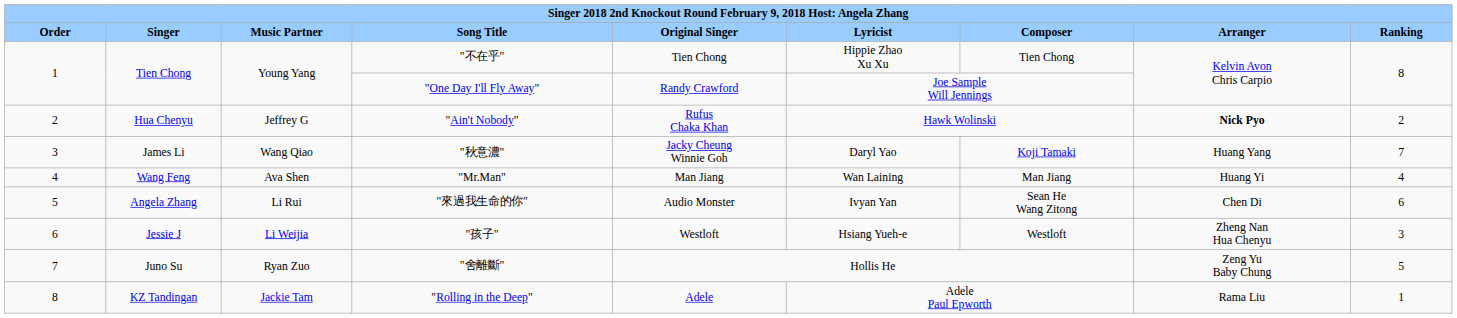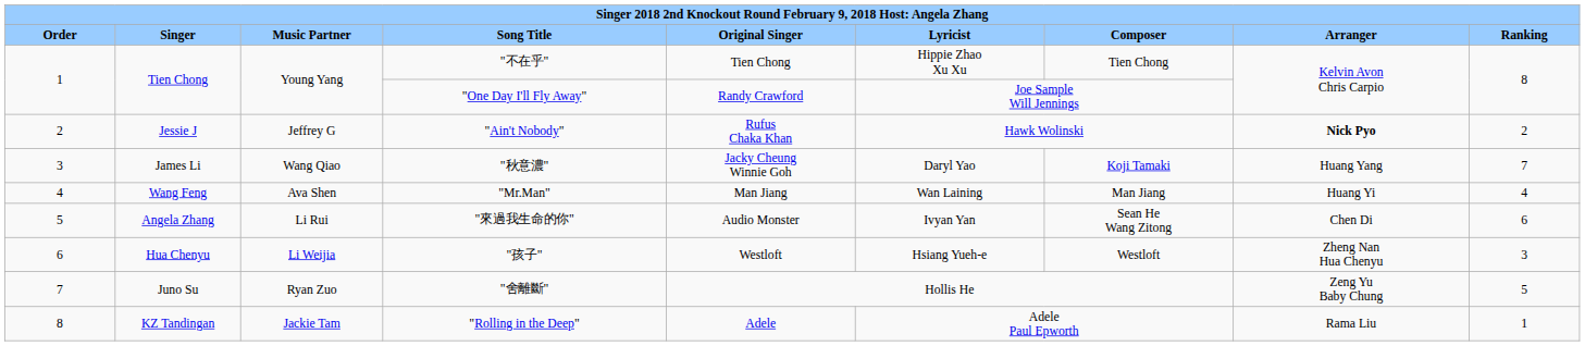 <table class="wikitable sortable mw-collapsible" width="100%" style="text-align:center">
 <tr align=center style="background:#99CCFF">
 <td colspan="9"><div><strong>Singer 2018 2nd Knockout Round February 9, 2018 Host: Angela Zhang</strong></div></td>
 </tr>
 <tr style="background:#99CCFF">
 <td style="width:7%"><strong>Order</strong></td>
 <td style="width:8%"><strong>Singer</strong></td>
 <td style="width:9%"><strong>Music Partner</strong></td>
 <td style="width:18%"><strong>Song Title</strong></td>
 <td style="width:12%"><strong>Original Singer</strong></td>
 <td style="width:12% "><strong>Lyricist</strong></td>
 <td style="width:12%"><strong>Composer</strong></td>
 <td style="width:15%"><strong>Arranger</strong></td>
 <td style="width:7%"><strong>Ranking</strong></td>
 </tr>
 <tr>
 <td rowspan="2">1</td>
 <td rowspan="2"><a href='#'>Tien Chong</a></td>
 <td rowspan="2">Young Yang</td>
 <td>"不在乎"</td>
 <td>Tien Chong</td>
 <td>Hippie Zhao<br>Xu Xu</td>
 <td>Tien Chong</td>
 <td rowspan="2"><a href='#'>Kelvin Avon</a><br> Chris Carpio</td>
 <td rowspan="2">8</td>
 </tr>
 <tr>
 <td>"<a href='#'>One Day I'll Fly Away</a>"</td>
 <td><a href='#'>Randy Crawford</a></td>
 <td colspan="2"><a href='#'>Joe Sample</a><br><a href='#'>Will Jennings</a></td>
 </tr>
 <tr>
 <td>2</td>
-<td><a href='#'>Hua Chenyu</a></td>
+<td><a href='#'>Jessie J</a></td>
 <td>Jeffrey G</td>
 <td>"<a href='#'>Ain't Nobody</a>"</td>
 <td><a href='#'>Rufus</a><br><a href='#'>Chaka Khan</a></td>
 <td colspan="2"><a href='#'>Hawk Wolinski</a></td>
 <td><strong>Nick Pyo</strong></td>
 <td>2</td>
 </tr>
 <tr>
 <td>3</td>
 <td>James Li</td>
 <td>Wang Qiao</td>
 <td>"秋意濃"</td>
 <td><a href='#'>Jacky Cheung</a><br>Winnie Goh</td>
 <td>Daryl Yao</td>
 <td><a href='#'>Koji Tamaki</a></td>
 <td>Huang Yang</td>
 <td>7</td>
 </tr>
 <tr>
 <td>4</td>
 <td><a href='#'>Wang Feng</a></td>
 <td>Ava Shen</td>
 <td>"Mr.Man"</td>
 <td>Man Jiang</td>
 <td>Wan Laining</td>
 <td>Man Jiang</td>
 <td>Huang Yi</td>
 <td>4</td>
 </tr>
 <tr>
 <td>5</td>
 <td><a href='#'>Angela Zhang</a></td>
 <td>Li Rui</td>
 <td>"來過我生命的你"</td>
 <td>Audio Monster</td>
 <td>Ivyan Yan</td>
 <td>Sean He<br>Wang Zitong</td>
 <td>Chen Di</td>
 <td>6</td>
 </tr>
 <tr>
 <td>6</td>
-<td><a href='#'>Jessie J</a></td>
+<td><a href='#'>Hua Chenyu</a></td>
 <td><a href='#'>Li Weijia</a></td>
 <td>"孩子"</td>
 <td>Westloft</td>
 <td>Hsiang Yueh-e</td>
 <td>Westloft</td>
 <td>Zheng Nan<br>Hua Chenyu</td>
 <td>3</td>
 </tr>
 <tr>
 <td>7</td>
 <td>Juno Su</td>
 <td>Ryan Zuo</td>
 <td>"舍離斷"</td>
 <td colspan="3">Hollis He</td>
 <td>Zeng Yu<br>Baby Chung</td>
 <td>5</td>
 </tr>
 <tr>
 <td>8</td>
 <td><a href='#'>KZ Tandingan</a></td>
 <td><a href='#'>Jackie Tam</a></td>
 <td>"<a href='#'>Rolling in the Deep</a>"</td>
 <td><a href='#'>Adele</a></td>
 <td colspan="2">Adele<br><a href='#'>Paul Epworth</a></td>
 <td>Rama Liu</td>
 <td>1</td>
 </tr>
 </table>
